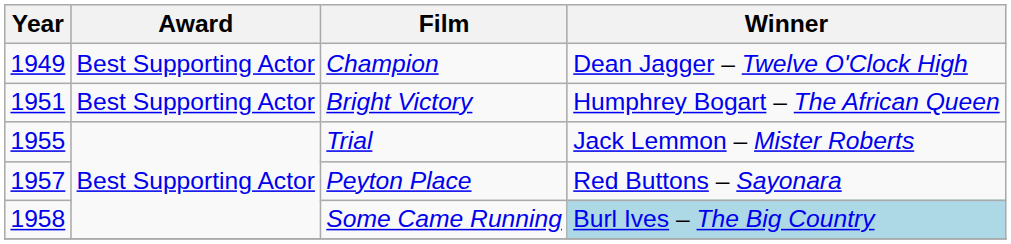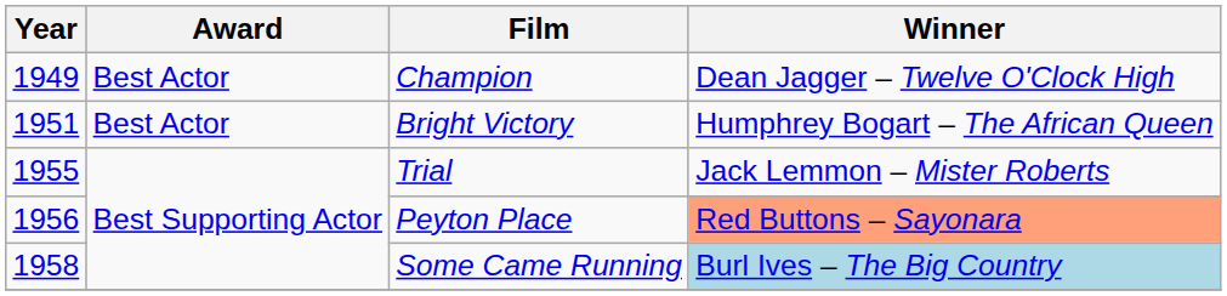 <table class="wikitable sortable">
 <tr>
 <th>Year</th>
 <th>Award</th>
 <th>Film</th>
 <th>Winner</th>
 </tr>
 <tr>
 <td><a href='#'>1949</a></td>
-<td><a href='#'>Best Supporting Actor</a></td>
+<td><a href='#'>Best Actor</a></td>
 <td><em><a href='#'>Champion</a></em></td>
 <td><a href='#'>Dean Jagger</a> – <em><a href='#'>Twelve O'Clock High</a></em></td>
 </tr>
 <tr>
 <td><a href='#'>1951</a></td>
-<td><a href='#'>Best Supporting Actor</a></td>
+<td><a href='#'>Best Actor</a></td>
 <td><em><a href='#'>Bright Victory</a></em></td>
 <td><a href='#'>Humphrey Bogart</a> – <em><a href='#'>The African Queen</a></em></td>
 </tr>
 <tr>
 <td><a href='#'>1955</a></td>
 <td rowspan="3"><a href='#'>Best Supporting Actor</a></td>
 <td><em><a href='#'>Trial</a></em></td>
 <td><a href='#'>Jack Lemmon</a> – <em><a href='#'>Mister Roberts</a></em></td>
 </tr>
 <tr>
-<td><a href='#'>1957</a></td>
+<td><a href='#'>1956</a></td>
 <td><em><a href='#'>Peyton Place</a></em></td>
-<td><a href='#'>Red Buttons</a> – <em><a href='#'>Sayonara</a></em></td>
+<td style="background: lightsalmon;"><a href='#'>Red Buttons</a> – <em><a href='#'>Sayonara</a></em></td>
 </tr>
 <tr>
 <td><a href='#'>1958</a></td>
 <td><em><a href='#'>Some Came Running</a></em></td>
 <td style="background: lightblue;"><a href='#'>Burl Ives</a> – <em><a href='#'>The Big Country</a></em></td>
 </tr>
 <tr>
 </tr>
 </table>
